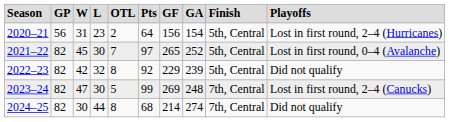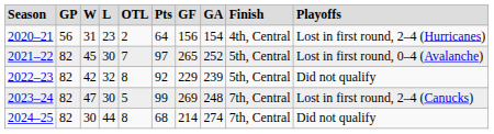 <table class="wikitable">
 <tr style="font-weight:bold; background:#ddd;">
 <td>Season</td>
 <td>GP</td>
 <td>W</td>
 <td>L</td>
 <td>OTL</td>
 <td>Pts</td>
 <td>GF</td>
 <td>GA</td>
 <td>Finish</td>
 <td>Playoffs</td>
 </tr>
 <tr>
 <td><a href='#'>2020–21</a></td>
 <td>56</td>
 <td>31</td>
 <td>23</td>
 <td>2</td>
 <td>64</td>
 <td>156</td>
 <td>154</td>
-<td>5th, Central</td>
+<td>4th, Central</td>
 <td>Lost in first round, 2–4 (<a href='#'>Hurricanes</a>)</td>
 </tr>
 <tr style="background:#eee;">
 <td><a href='#'>2021–22</a></td>
 <td>82</td>
 <td>45</td>
 <td>30</td>
 <td>7</td>
 <td>97</td>
 <td>265</td>
 <td>252</td>
 <td>5th, Central</td>
 <td>Lost in first round, 0–4 (<a href='#'>Avalanche</a>)</td>
 </tr>
 <tr>
 <td><a href='#'>2022–23</a></td>
 <td>82</td>
 <td>42</td>
 <td>32</td>
 <td>8</td>
 <td>92</td>
 <td>229</td>
 <td>239</td>
 <td>5th, Central</td>
 <td>Did not qualify</td>
 </tr>
 <tr style="background:#eee;">
 <td><a href='#'>2023–24</a></td>
 <td>82</td>
 <td>47</td>
 <td>30</td>
 <td>5</td>
 <td>99</td>
 <td>269</td>
 <td>248</td>
 <td>7th, Central</td>
 <td>Lost in first round, 2–4 (<a href='#'>Canucks</a>)</td>
 </tr>
 <tr>
 <td><a href='#'>2024–25</a></td>
 <td>82</td>
 <td>30</td>
 <td>44</td>
 <td>8</td>
 <td>68</td>
 <td>214</td>
 <td>274</td>
 <td>7th, Central</td>
 <td>Did not qualify</td>
 </tr>
 </table>
